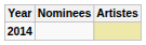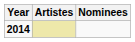 <table class="wikitable sortable">
 <tr>
 <th>Year</th>
+<th>Artistes</th>
 <th>Nominees</th>
-<th>Artistes</th>
 </tr>
 <tr>
 <td style="text-align:center;"><strong>2014</strong></td>
+<td bgcolor="palegoldenrod"></td>
 <td></td>
-<td bgcolor="palegoldenrod"></td>
 </tr>
 </table>
